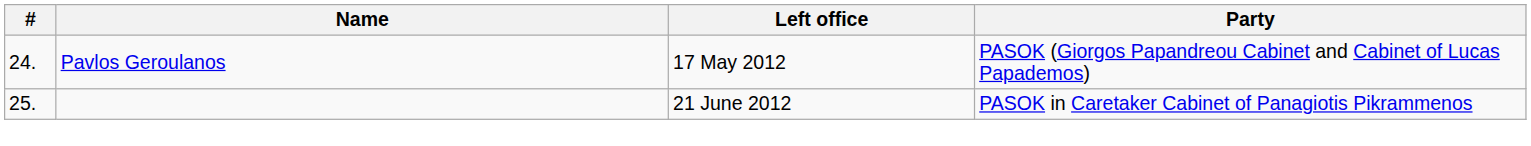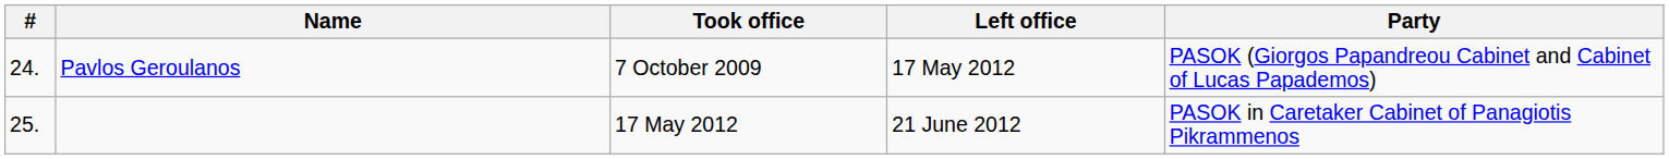 <table class="wikitable">
 <tr>
 <th width="1%">#</th>
 <th width="20%">Name</th>
+<th width="10%">Took office</th>
 <th width="10%">Left office</th>
 <th width="18%">Party</th>
 </tr>
 <tr>
 <td>24.</td>
 <td><a href='#'>Pavlos Geroulanos</a></td>
+<td>7 October 2009</td>
 <td>17 May 2012</td>
 <td><a href='#'>PASOK</a> (<a href='#'>Giorgos Papandreou Cabinet</a> and <a href='#'>Cabinet of Lucas Papademos</a>)</td>
 </tr>
 <tr>
 <td>25.</td>
 <td></td>
+<td>17 May 2012</td>
 <td>21 June 2012</td>
 <td><a href='#'>PASOK</a> in <a href='#'>Caretaker Cabinet of Panagiotis Pikrammenos</a></td>
 </tr>
 </table>
